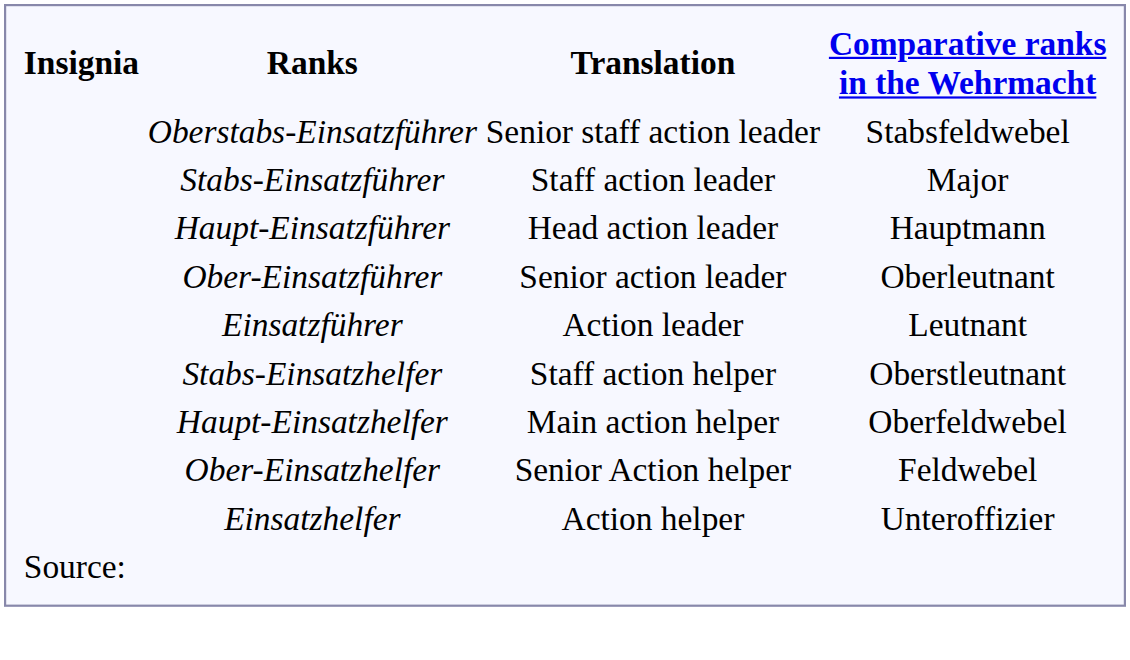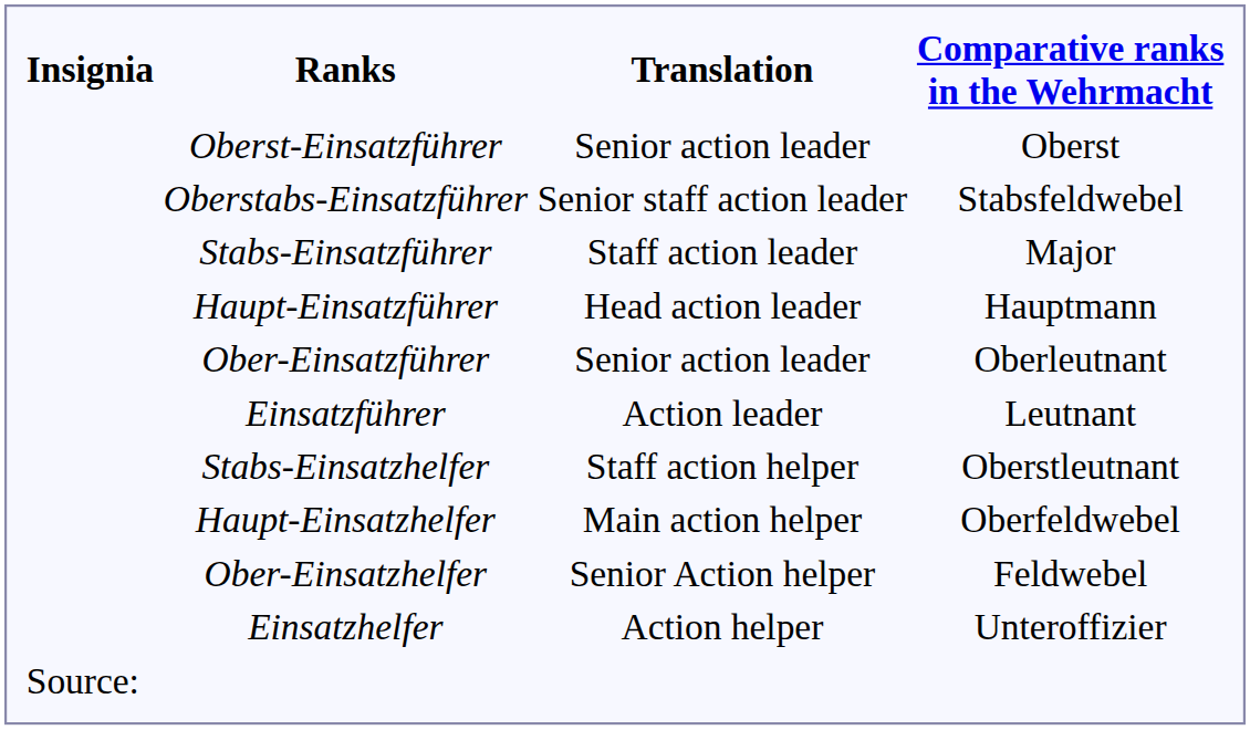 <table style="border:1px solid #8888aa; background-color:#f7f8ff; padding:5px; font-size:95%; margin: 0px 12px 12px 0px;">
 <tr style="text-align:center;">
 <th>Insignia</th>
 <th>Ranks</th>
 <th>Translation</th>
 <th><a href='#'>Comparative ranks<br> in the Wehrmacht</a></th>
+</tr>
+<tr style="text-align:center;">
+<td></td>
+<td><em>Oberst-Einsatzführer</em></td>
+<td>Senior action leader</td>
+<td>Oberst</td>
 </tr>
 <tr style="text-align:center;">
 <td></td>
 <td><em>Oberstabs-Einsatzführer</em></td>
 <td>Senior staff action leader</td>
 <td>Stabsfeldwebel</td>
 </tr>
 <tr style="text-align:center;">
 <td></td>
 <td><em>Stabs-Einsatzführer</em></td>
 <td>Staff action leader</td>
 <td>Major</td>
 </tr>
 <tr style="text-align:center;">
 <td></td>
 <td><em>Haupt-Einsatzführer</em></td>
 <td>Head action leader</td>
 <td>Hauptmann</td>
 </tr>
 <tr style="text-align:center;">
 <td></td>
 <td><em>Ober-Einsatzführer</em></td>
 <td>Senior action leader</td>
 <td>Oberleutnant</td>
 </tr>
 <tr style="text-align:center;">
 <td></td>
 <td><em>Einsatzführer</em></td>
 <td>Action leader</td>
 <td>Leutnant</td>
 </tr>
 <tr style="text-align:center;">
 <td></td>
 <td><em>Stabs-Einsatzhelfer</em></td>
 <td>Staff action helper</td>
 <td>Oberstleutnant</td>
 </tr>
 <tr style="text-align:center;">
 <td></td>
 <td><em>Haupt-Einsatzhelfer</em></td>
 <td>Main action helper</td>
 <td>Oberfeldwebel</td>
 </tr>
 <tr style="text-align:center;">
 <td></td>
 <td><em>Ober-Einsatzhelfer</em></td>
 <td>Senior Action helper</td>
 <td>Feldwebel</td>
 </tr>
 <tr style="text-align:center;">
 <td></td>
 <td><em>Einsatzhelfer</em></td>
 <td>Action helper</td>
 <td>Unteroffizier</td>
 </tr>
 <tr>
 <td>Source:</td>
 <td></td>
 </tr>
 </table>
